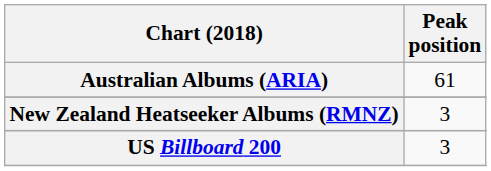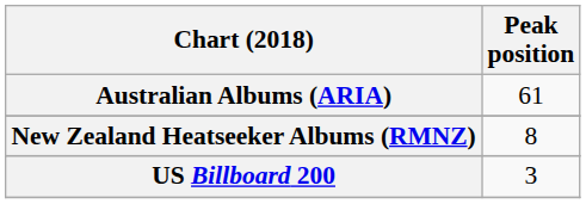 <table class="wikitable sortable plainrowheaders" style="text-align:center">
 <tr>
 <th scope="col">Chart (2018)</th>
 <th scope="col">Peak<br> position</th>
 </tr>
 <tr>
 <th scope="row">Australian Albums (<a href='#'>ARIA</a>)</th>
 <td>61</td>
 </tr>
 <tr>
 </tr>
 <tr>
 <th scope="row">New Zealand Heatseeker Albums (<a href='#'>RMNZ</a>)</th>
-<td>3</td>
+<td>8</td>
 </tr>
 <tr>
 </tr>
 <tr>
 <th scope="row">US <a href='#'><em>Billboard</em> 200</a></th>
 <td>3</td>
 </tr>
 <tr>
 </tr>
 </table>
